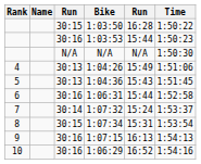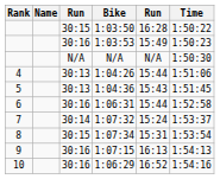 <table class="wikitable sortable">
 <tr>
 <th>Rank</th>
 <th>Name</th>
 <th>Run</th>
 <th>Bike</th>
 <th>Run</th>
 <th>Time</th>
 </tr>
 <tr align="center">
 <td></td>
 <td align="left"><strong></strong></td>
 <td>30:15</td>
 <td>1:03:50</td>
 <td>16:28</td>
 <td>1:50:22</td>
 </tr>
 <tr align="center">
 <td></td>
 <td align="left"></td>
 <td>30:16</td>
 <td>1:03:53</td>
-<td>15:44</td>
+<td>15:49</td>
 <td>1:50:23</td>
 </tr>
 <tr align="center">
 <td></td>
 <td align="left"></td>
 <td>N/A</td>
 <td>N/A</td>
 <td>N/A</td>
 <td>1:50:30</td>
 </tr>
 <tr align="center">
 <td>4</td>
 <td align="left"></td>
 <td>30:13</td>
 <td>1:04:26</td>
-<td>15:49</td>
+<td>15:44</td>
 <td>1:51:06</td>
 </tr>
 <tr align="center">
 <td>5</td>
 <td align="left"></td>
 <td>30:13</td>
 <td>1:04:36</td>
 <td>15:43</td>
 <td>1:51:45</td>
 </tr>
 <tr align="center">
 <td>6</td>
 <td align="left"></td>
 <td>30:16</td>
 <td>1:06:31</td>
 <td>15:44</td>
 <td>1:52:58</td>
 </tr>
 <tr align="center">
 <td>7</td>
 <td align="left"></td>
 <td>30:14</td>
 <td>1:07:32</td>
 <td>15:24</td>
 <td>1:53:37</td>
 </tr>
 <tr align="center">
 <td>8</td>
 <td align="left"></td>
 <td>30:15</td>
 <td>1:07:34</td>
 <td>15:31</td>
 <td>1:53:54</td>
 </tr>
 <tr align="center">
 <td>9</td>
 <td align="left"></td>
 <td>30:16</td>
 <td>1:07:15</td>
 <td>16:13</td>
 <td>1:54:13</td>
 </tr>
 <tr align="center">
 <td>10</td>
 <td align="left"></td>
 <td>30:16</td>
 <td>1:06:29</td>
 <td>16:52</td>
 <td>1:54:16</td>
 </tr>
 </table>
